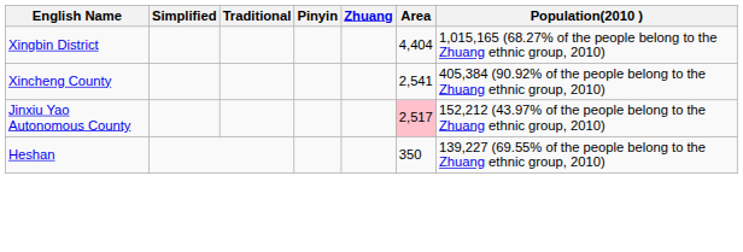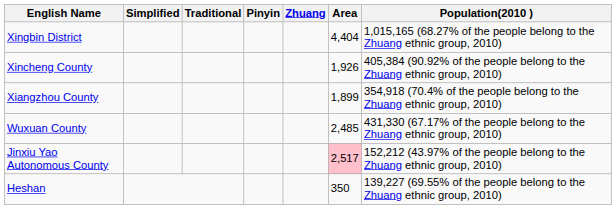 <table class="wikitable sortable">
 <tr>
 <th>English Name</th>
 <th>Simplified</th>
 <th>Traditional</th>
 <th>Pinyin</th>
 <th><a href='#'>Zhuang</a></th>
 <th>Area</th>
 <th>Population(2010 )</th>
 </tr>
 <tr>
 <td><a href='#'>Xingbin District</a></td>
 <td></td>
 <td></td>
 <td></td>
 <td></td>
 <td>4,404</td>
 <td>1,015,165 (68.27% of the people belong to the <a href='#'>Zhuang</a> ethnic group, 2010)</td>
 </tr>
 <tr>
 <td><a href='#'>Xincheng County</a></td>
 <td></td>
 <td></td>
 <td></td>
 <td></td>
-<td>2,541</td>
+<td>1,926</td>
 <td>405,384 (90.92% of the people belong to the <a href='#'>Zhuang</a> ethnic group, 2010)</td>
+</tr>
+<tr>
+<td><a href='#'>Xiangzhou County</a></td>
+<td></td>
+<td></td>
+<td></td>
+<td></td>
+<td>1,899</td>
+<td>354,918 (70.4% of the people belong to the <a href='#'>Zhuang</a> ethnic group, 2010)</td>
+</tr>
+<tr>
+<td><a href='#'>Wuxuan County</a></td>
+<td></td>
+<td></td>
+<td></td>
+<td></td>
+<td>2,485</td>
+<td>431,330 (67.17% of the people belong to the <a href='#'>Zhuang</a> ethnic group, 2010)</td>
 </tr>
 <tr>
 <td><a href='#'>Jinxiu Yao Autonomous County</a></td>
 <td></td>
 <td></td>
 <td></td>
 <td></td>
 <td style="background: pink;">2,517</td>
 <td>152,212 (43.97% of the people belong to the <a href='#'>Zhuang</a> ethnic group, 2010)</td>
 </tr>
 <tr>
 <td><a href='#'>Heshan</a></td>
 <td colspan=2></td>
 <td></td>
 <td></td>
 <td>350</td>
 <td>139,227 (69.55% of the people belong to the <a href='#'>Zhuang</a> ethnic group, 2010)</td>
 </tr>
 </table>
